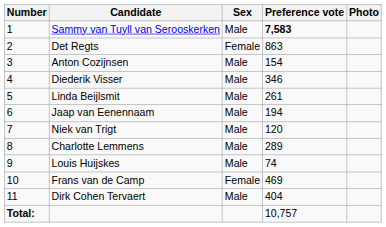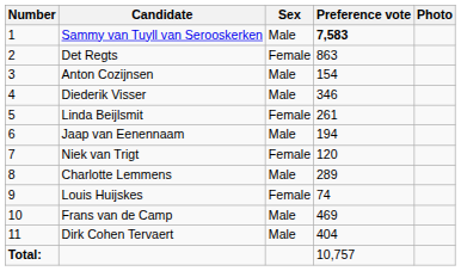 <table class="wikitable vatop">
 <tr>
 <th>Number</th>
 <th>Candidate</th>
 <th>Sex</th>
 <th>Preference vote</th>
 <th>Photo</th>
 </tr>
 <tr>
 <td>1</td>
 <td><a href='#'>Sammy van Tuyll van Serooskerken</a></td>
 <td>Male</td>
 <td><strong>7,583</strong></td>
 <td></td>
 </tr>
 <tr>
 <td>2</td>
 <td>Det Regts</td>
 <td>Female</td>
 <td>863</td>
 <td></td>
 </tr>
 <tr>
 <td>3</td>
 <td>Anton Cozijnsen</td>
 <td>Male</td>
 <td>154</td>
 <td></td>
 </tr>
 <tr>
 <td>4</td>
 <td>Diederik Visser</td>
 <td>Male</td>
 <td>346</td>
 <td></td>
 </tr>
 <tr>
 <td>5</td>
 <td>Linda Beijlsmit</td>
-<td>Male</td>
+<td>Female</td>
 <td>261</td>
 <td></td>
 </tr>
 <tr>
 <td>6</td>
 <td>Jaap van Eenennaam</td>
 <td>Male</td>
 <td>194</td>
 <td></td>
 </tr>
 <tr>
 <td>7</td>
 <td>Niek van Trigt</td>
-<td>Male</td>
+<td>Female</td>
 <td>120</td>
 <td></td>
 </tr>
 <tr>
 <td>8</td>
 <td>Charlotte Lemmens</td>
 <td>Male</td>
 <td>289</td>
 <td></td>
 </tr>
 <tr>
 <td>9</td>
 <td>Louis Huijskes</td>
-<td>Male</td>
+<td>Female</td>
 <td>74</td>
 <td></td>
 </tr>
 <tr>
 <td>10</td>
 <td>Frans van de Camp</td>
-<td>Female</td>
+<td>Male</td>
 <td>469</td>
 <td></td>
 </tr>
 <tr>
 <td>11</td>
 <td>Dirk Cohen Tervaert</td>
 <td>Male</td>
 <td>404</td>
 <td></td>
 </tr>
 <tr>
 <td><strong>Total:</strong></td>
 <td></td>
 <td></td>
 <td>10,757</td>
 <td></td>
 </tr>
 </table>
